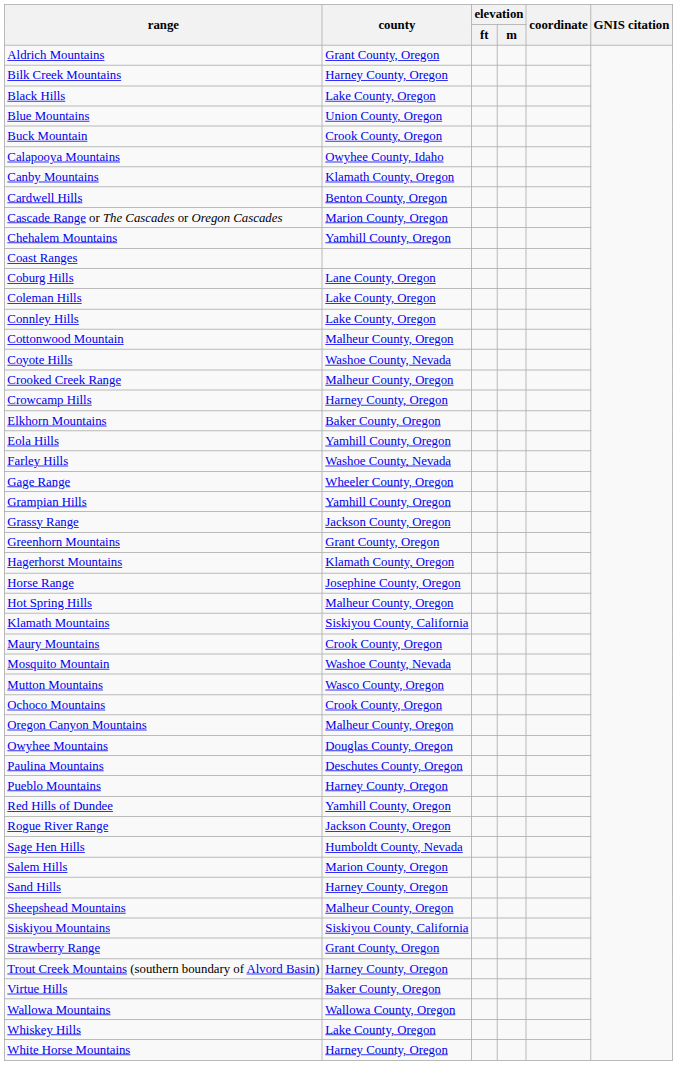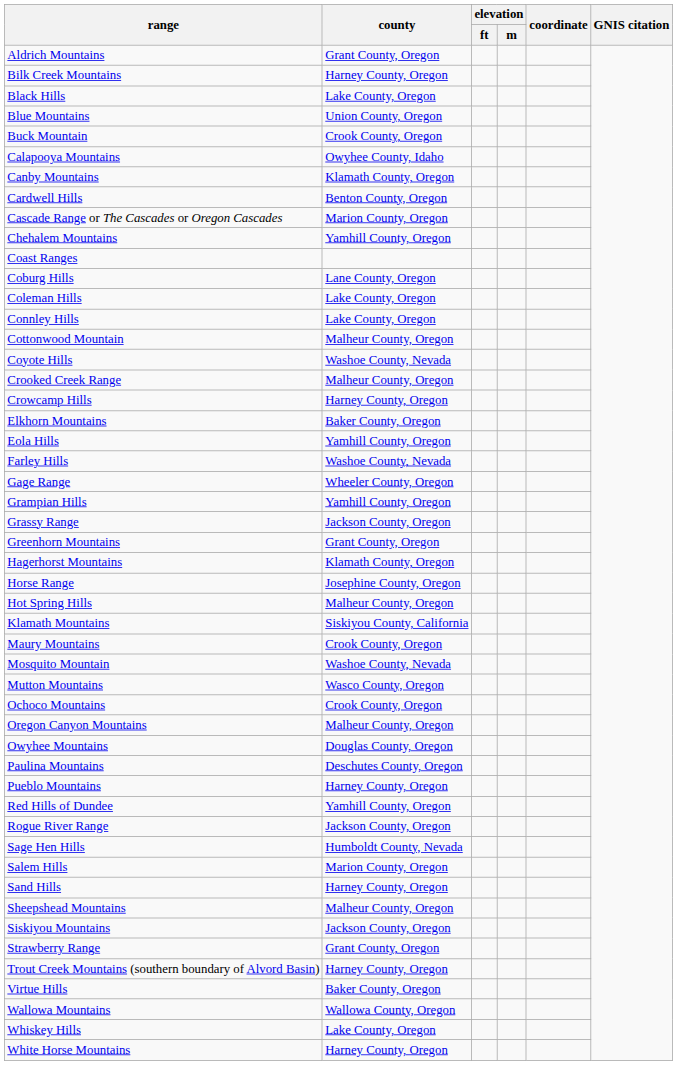 <table class="wikitable sortable">
 <tr>
 <th rowspan=2>range</th>
 <th rowspan=2>county</th>
 <th colspan=2>elevation</th>
 <th rowspan=2>coordinate</th>
 <th rowspan=2>GNIS citation</th>
 </tr>
 <tr>
 <th>ft</th>
 <th>m</th>
 </tr>
 <tr>
 <td><a href='#'>Aldrich Mountains</a></td>
 <td><a href='#'>Grant County, Oregon</a></td>
 <td></td>
 <td></td>
 <td></td>
 </tr>
 <tr>
 <td><a href='#'>Bilk Creek Mountains</a></td>
 <td><a href='#'>Harney County, Oregon</a></td>
 <td></td>
 <td></td>
 <td></td>
 </tr>
 <tr>
 <td><a href='#'>Black Hills</a></td>
 <td><a href='#'>Lake County, Oregon</a></td>
 <td></td>
 <td></td>
 <td></td>
 </tr>
 <tr>
 <td><a href='#'>Blue Mountains</a></td>
 <td><a href='#'>Union County, Oregon</a></td>
 <td></td>
 <td></td>
 <td></td>
 </tr>
 <tr>
 <td><a href='#'>Buck Mountain</a></td>
 <td><a href='#'>Crook County, Oregon</a></td>
 <td></td>
 <td></td>
 <td></td>
 </tr>
 <tr>
 <td><a href='#'>Calapooya Mountains</a></td>
 <td><a href='#'>Owyhee County, Idaho</a></td>
 <td></td>
 <td></td>
 <td></td>
 </tr>
 <tr>
 <td><a href='#'>Canby Mountains</a></td>
 <td><a href='#'>Klamath County, Oregon</a></td>
 <td></td>
 <td></td>
 <td></td>
 </tr>
 <tr>
 <td><a href='#'>Cardwell Hills</a></td>
 <td><a href='#'>Benton County, Oregon</a></td>
 <td></td>
 <td></td>
 <td></td>
 </tr>
 <tr>
 <td><a href='#'>Cascade Range</a> or <em>The Cascades</em> or <em>Oregon Cascades</em></td>
 <td><a href='#'>Marion County, Oregon</a></td>
 <td></td>
 <td></td>
 <td></td>
 </tr>
 <tr>
 <td><a href='#'>Chehalem Mountains</a></td>
 <td><a href='#'>Yamhill County, Oregon</a></td>
 <td></td>
 <td></td>
 <td></td>
 </tr>
 <tr>
 <td><a href='#'>Coast Ranges</a></td>
 <td></td>
 <td></td>
 <td></td>
 <td></td>
 </tr>
 <tr>
 <td><a href='#'>Coburg Hills</a></td>
 <td><a href='#'>Lane County, Oregon</a></td>
 <td></td>
 <td></td>
 <td></td>
 </tr>
 <tr>
 <td><a href='#'>Coleman Hills</a></td>
 <td><a href='#'>Lake County, Oregon</a></td>
 <td></td>
 <td></td>
 <td></td>
 </tr>
 <tr>
 <td><a href='#'>Connley Hills</a></td>
 <td><a href='#'>Lake County, Oregon</a></td>
 <td></td>
 <td></td>
 <td></td>
 </tr>
 <tr>
 <td><a href='#'>Cottonwood Mountain</a></td>
 <td><a href='#'>Malheur County, Oregon</a></td>
 <td></td>
 <td></td>
 <td></td>
 </tr>
 <tr>
 <td><a href='#'>Coyote Hills</a></td>
 <td><a href='#'>Washoe County, Nevada</a></td>
 <td></td>
 <td></td>
 <td></td>
 </tr>
 <tr>
 <td><a href='#'>Crooked Creek Range</a></td>
 <td><a href='#'>Malheur County, Oregon</a></td>
 <td></td>
 <td></td>
 <td></td>
 </tr>
 <tr>
 <td><a href='#'>Crowcamp Hills</a></td>
 <td><a href='#'>Harney County, Oregon</a></td>
 <td></td>
 <td></td>
 <td></td>
 </tr>
 <tr>
 <td><a href='#'>Elkhorn Mountains</a></td>
 <td><a href='#'>Baker County, Oregon</a></td>
 <td></td>
 <td></td>
 <td></td>
 </tr>
 <tr>
 <td><a href='#'>Eola Hills</a></td>
 <td><a href='#'>Yamhill County, Oregon</a></td>
 <td></td>
 <td></td>
 <td></td>
 </tr>
 <tr>
 <td><a href='#'>Farley Hills</a></td>
 <td><a href='#'>Washoe County, Nevada</a></td>
 <td></td>
 <td></td>
 <td></td>
 </tr>
 <tr>
 <td><a href='#'>Gage Range</a></td>
 <td><a href='#'>Wheeler County, Oregon</a></td>
 <td></td>
 <td></td>
 <td></td>
 </tr>
 <tr>
 <td><a href='#'>Grampian Hills</a></td>
 <td><a href='#'>Yamhill County, Oregon</a></td>
 <td></td>
 <td></td>
 <td></td>
 </tr>
 <tr>
 <td><a href='#'>Grassy Range</a></td>
 <td><a href='#'>Jackson County, Oregon</a></td>
 <td></td>
 <td></td>
 <td></td>
 </tr>
 <tr>
 <td><a href='#'>Greenhorn Mountains</a></td>
 <td><a href='#'>Grant County, Oregon</a></td>
 <td></td>
 <td></td>
 <td></td>
 </tr>
 <tr>
 <td><a href='#'>Hagerhorst Mountains</a></td>
 <td><a href='#'>Klamath County, Oregon</a></td>
 <td></td>
 <td></td>
 <td></td>
 </tr>
 <tr>
 <td><a href='#'>Horse Range</a></td>
 <td><a href='#'>Josephine County, Oregon</a></td>
 <td></td>
 <td></td>
 <td></td>
 </tr>
 <tr>
 <td><a href='#'>Hot Spring Hills</a></td>
 <td><a href='#'>Malheur County, Oregon</a></td>
 <td></td>
 <td></td>
 <td></td>
 </tr>
 <tr>
 <td><a href='#'>Klamath Mountains</a></td>
 <td><a href='#'>Siskiyou County, California</a></td>
 <td></td>
 <td></td>
 <td></td>
 </tr>
 <tr>
 <td><a href='#'>Maury Mountains</a></td>
 <td><a href='#'>Crook County, Oregon</a></td>
 <td></td>
 <td></td>
 <td></td>
 </tr>
 <tr>
 <td><a href='#'>Mosquito Mountain</a></td>
 <td><a href='#'>Washoe County, Nevada</a></td>
 <td></td>
 <td></td>
 <td></td>
 </tr>
 <tr>
 <td><a href='#'>Mutton Mountains</a></td>
 <td><a href='#'>Wasco County, Oregon</a></td>
 <td></td>
 <td></td>
 <td></td>
 </tr>
 <tr>
 <td><a href='#'>Ochoco Mountains</a></td>
 <td><a href='#'>Crook County, Oregon</a></td>
 <td></td>
 <td></td>
 <td></td>
 </tr>
 <tr>
 <td><a href='#'>Oregon Canyon Mountains</a></td>
 <td><a href='#'>Malheur County, Oregon</a></td>
 <td></td>
 <td></td>
 <td></td>
 </tr>
 <tr>
 <td><a href='#'>Owyhee Mountains</a></td>
 <td><a href='#'>Douglas County, Oregon</a></td>
 <td></td>
 <td></td>
 <td></td>
 </tr>
 <tr>
 <td><a href='#'>Paulina Mountains</a></td>
 <td><a href='#'>Deschutes County, Oregon</a></td>
 <td></td>
 <td></td>
 <td></td>
 </tr>
 <tr>
 <td><a href='#'>Pueblo Mountains</a></td>
 <td><a href='#'>Harney County, Oregon</a></td>
 <td></td>
 <td></td>
 <td></td>
 </tr>
 <tr>
 <td><a href='#'>Red Hills of Dundee</a></td>
 <td><a href='#'>Yamhill County, Oregon</a></td>
 <td></td>
 <td></td>
 <td></td>
 </tr>
 <tr>
 <td><a href='#'>Rogue River Range</a></td>
 <td><a href='#'>Jackson County, Oregon</a></td>
 <td></td>
 <td></td>
 <td></td>
 </tr>
 <tr>
 <td><a href='#'>Sage Hen Hills</a></td>
 <td><a href='#'>Humboldt County, Nevada</a></td>
 <td></td>
 <td></td>
 <td></td>
 </tr>
 <tr>
 <td><a href='#'>Salem Hills</a></td>
 <td><a href='#'>Marion County, Oregon</a></td>
 <td></td>
 <td></td>
 <td></td>
 </tr>
 <tr>
 <td><a href='#'>Sand Hills</a></td>
 <td><a href='#'>Harney County, Oregon</a></td>
 <td></td>
 <td></td>
 <td></td>
 </tr>
 <tr>
 <td><a href='#'>Sheepshead Mountains</a></td>
 <td><a href='#'>Malheur County, Oregon</a></td>
 <td></td>
 <td></td>
 <td></td>
 </tr>
 <tr>
 <td><a href='#'>Siskiyou Mountains</a></td>
-<td><a href='#'>Siskiyou County, California</a></td>
+<td><a href='#'>Jackson County, Oregon</a></td>
 <td></td>
 <td></td>
 <td></td>
 </tr>
 <tr>
 <td><a href='#'>Strawberry Range</a></td>
 <td><a href='#'>Grant County, Oregon</a></td>
 <td></td>
 <td></td>
 <td></td>
 </tr>
 <tr>
 <td><a href='#'>Trout Creek Mountains</a> (southern boundary of <a href='#'>Alvord Basin</a>)</td>
 <td><a href='#'>Harney County, Oregon</a></td>
 <td></td>
 <td></td>
 <td></td>
 </tr>
 <tr>
 <td><a href='#'>Virtue Hills</a></td>
 <td><a href='#'>Baker County, Oregon</a></td>
 <td></td>
 <td></td>
 <td></td>
 </tr>
 <tr>
 <td><a href='#'>Wallowa Mountains</a></td>
 <td><a href='#'>Wallowa County, Oregon</a></td>
 <td></td>
 <td></td>
 <td></td>
 </tr>
 <tr>
 <td><a href='#'>Whiskey Hills</a></td>
 <td><a href='#'>Lake County, Oregon</a></td>
 <td></td>
 <td></td>
 <td></td>
 </tr>
 <tr>
 <td><a href='#'>White Horse Mountains</a></td>
 <td><a href='#'>Harney County, Oregon</a></td>
 <td></td>
 <td></td>
 <td></td>
 </tr>
 </table>
